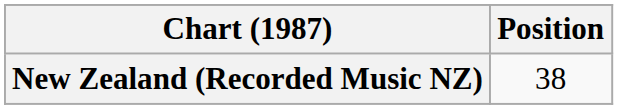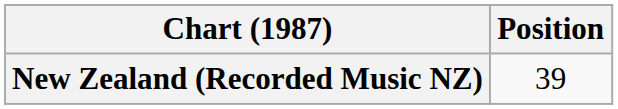 <table class="wikitable plainrowheaders" style="text-align:center">
 <tr>
 <th scope="col">Chart (1987)</th>
 <th scope="col">Position</th>
 </tr>
 <tr>
 <th scope="row">New Zealand (Recorded Music NZ)</th>
-<td>38</td>
+<td>39</td>
 </tr>
 </table>
